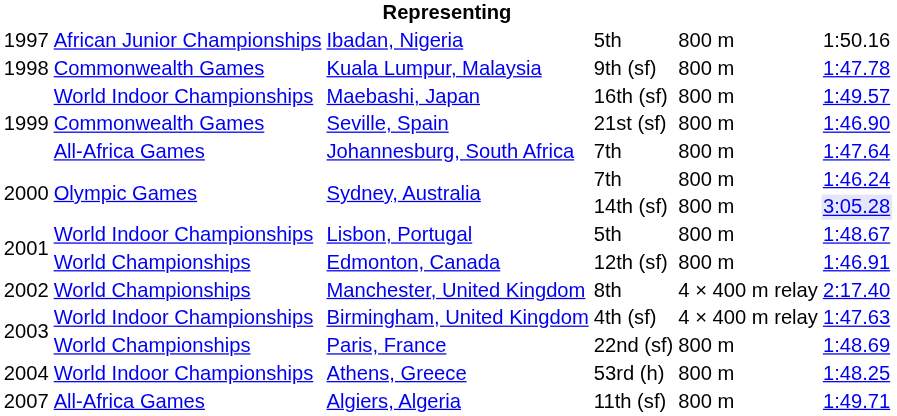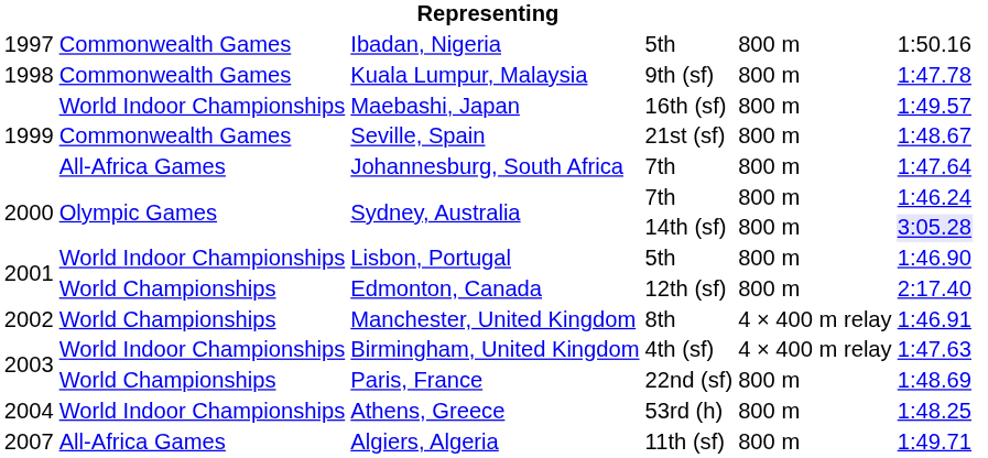 <table>
 <tr>
 <th colspan="6">Representing </th>
 </tr>
 <tr>
 <td>1997</td>
-<td><a href='#'>African Junior Championships</a></td>
+<td><a href='#'>Commonwealth Games</a></td>
 <td><a href='#'>Ibadan, Nigeria</a></td>
 <td>5th</td>
 <td>800 m</td>
 <td>1:50.16</td>
 </tr>
 <tr>
 <td>1998</td>
 <td><a href='#'>Commonwealth Games</a></td>
 <td><a href='#'>Kuala Lumpur, Malaysia</a></td>
 <td>9th (sf)</td>
 <td>800 m</td>
 <td><a href='#'>1:47.78</a></td>
 </tr>
 <tr>
 <td rowspan=3>1999</td>
 <td><a href='#'>World Indoor Championships</a></td>
 <td><a href='#'>Maebashi, Japan</a></td>
 <td>16th (sf)</td>
 <td>800 m</td>
 <td><a href='#'>1:49.57</a></td>
 </tr>
 <tr>
 <td><a href='#'>Commonwealth Games</a></td>
 <td><a href='#'>Seville, Spain</a></td>
 <td>21st (sf)</td>
 <td>800 m</td>
-<td><a href='#'>1:46.90</a></td>
+<td><a href='#'>1:48.67</a></td>
 </tr>
 <tr>
 <td><a href='#'>All-Africa Games</a></td>
 <td><a href='#'>Johannesburg, South Africa</a></td>
 <td>7th</td>
 <td>800 m</td>
 <td><a href='#'>1:47.64</a></td>
 </tr>
 <tr>
 <td rowspan=2>2000</td>
 <td rowspan=2><a href='#'>Olympic Games</a></td>
 <td rowspan=2><a href='#'>Sydney, Australia</a></td>
 <td>7th</td>
 <td>800 m</td>
 <td><a href='#'>1:46.24</a></td>
 </tr>
 <tr>
 <td>14th (sf)</td>
 <td>800 m</td>
 <td style="background: lavender;"><a href='#'>3:05.28</a></td>
 </tr>
 <tr>
 <td rowspan=2>2001</td>
 <td><a href='#'>World Indoor Championships</a></td>
 <td><a href='#'>Lisbon, Portugal</a></td>
 <td>5th</td>
 <td>800 m</td>
-<td><a href='#'>1:48.67</a></td>
+<td><a href='#'>1:46.90</a></td>
 </tr>
 <tr>
 <td><a href='#'>World Championships</a></td>
 <td><a href='#'>Edmonton, Canada</a></td>
 <td>12th (sf)</td>
 <td>800 m</td>
-<td><a href='#'>1:46.91</a></td>
+<td><a href='#'>2:17.40</a></td>
 </tr>
 <tr>
 <td>2002</td>
 <td><a href='#'>World Championships</a></td>
 <td><a href='#'>Manchester, United Kingdom</a></td>
 <td>8th</td>
 <td>4 × 400 m relay</td>
-<td><a href='#'>2:17.40</a></td>
+<td><a href='#'>1:46.91</a></td>
 </tr>
 <tr>
 <td rowspan=2>2003</td>
 <td><a href='#'>World Indoor Championships</a></td>
 <td><a href='#'>Birmingham, United Kingdom</a></td>
 <td>4th (sf)</td>
 <td>4 × 400 m relay</td>
 <td><a href='#'>1:47.63</a></td>
 </tr>
 <tr>
 <td><a href='#'>World Championships</a></td>
 <td><a href='#'>Paris, France</a></td>
 <td>22nd (sf)</td>
 <td>800 m</td>
 <td><a href='#'>1:48.69</a></td>
 </tr>
 <tr>
 <td>2004</td>
 <td><a href='#'>World Indoor Championships</a></td>
 <td><a href='#'>Athens, Greece</a></td>
 <td>53rd (h)</td>
 <td>800 m</td>
 <td><a href='#'>1:48.25</a></td>
 </tr>
 <tr>
 <td>2007</td>
 <td><a href='#'>All-Africa Games</a></td>
 <td><a href='#'>Algiers, Algeria</a></td>
 <td>11th (sf)</td>
 <td>800 m</td>
 <td><a href='#'>1:49.71</a></td>
 </tr>
 </table>
